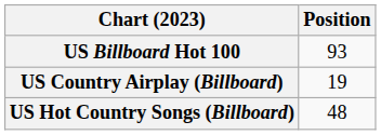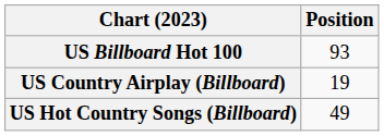 <table class="wikitable sortable plainrowheaders" style="text-align:center">
 <tr>
 <th scope="col">Chart (2023)</th>
 <th scope="col">Position</th>
 </tr>
 <tr>
 <th scope="row">US <em>Billboard</em> Hot 100</th>
 <td>93</td>
 </tr>
 <tr>
 <th scope="row">US Country Airplay (<em>Billboard</em>)</th>
 <td>19</td>
 </tr>
 <tr>
 <th scope="row">US Hot Country Songs (<em>Billboard</em>)</th>
-<td>48</td>
+<td>49</td>
 </tr>
 </table>
